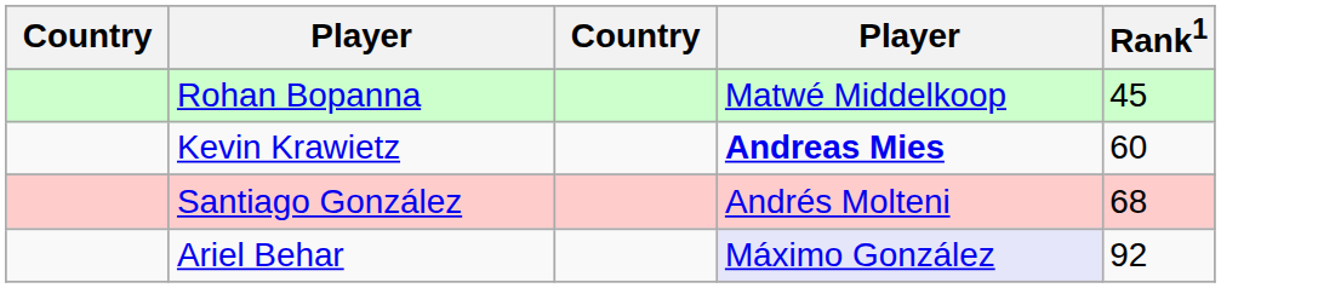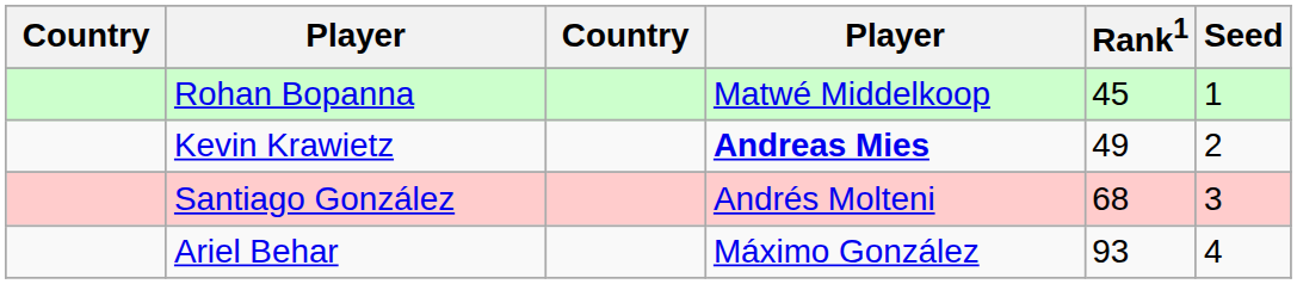 <table class="sortable wikitable">
 <tr>
 <th width="70">Country</th>
 <th width="175">Player</th>
 <th width="70">Country</th>
 <th width="175">Player</th>
 <th>Rank<sup>1</sup></th>
+<th>Seed</th>
 </tr>
 <tr bgcolor=#cfc>
 <td></td>
 <td><a href='#'>Rohan Bopanna</a></td>
 <td></td>
 <td><a href='#'>Matwé Middelkoop</a></td>
 <td>45</td>
+<td>1</td>
 </tr>
 <tr>
 <td></td>
 <td><a href='#'>Kevin Krawietz</a></td>
 <td></td>
 <td><strong><a href='#'>Andreas Mies</a></strong></td>
-<td>60</td>
+<td>49</td>
+<td>2</td>
 </tr>
 <tr bgcolor=#fcc>
 <td></td>
 <td><a href='#'>Santiago González</a></td>
 <td></td>
 <td><a href='#'>Andrés Molteni</a></td>
 <td>68</td>
+<td>3</td>
 </tr>
 <tr>
 <td></td>
 <td><a href='#'>Ariel Behar</a></td>
 <td></td>
-<td style="background: lavender;"><a href='#'>Máximo González</a></td>
-<td>92</td>
+<td><a href='#'>Máximo González</a></td>
+<td>93</td>
+<td>4</td>
 </tr>
 </table>
